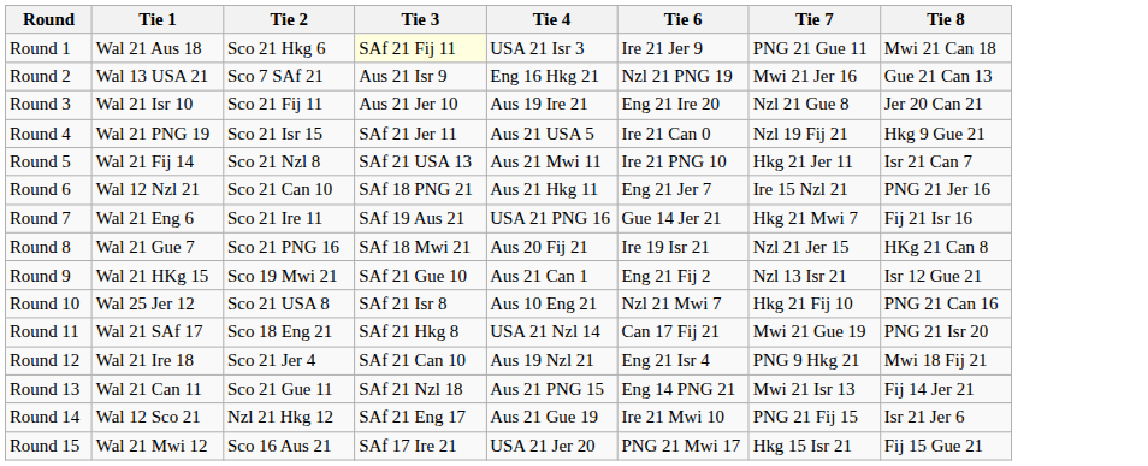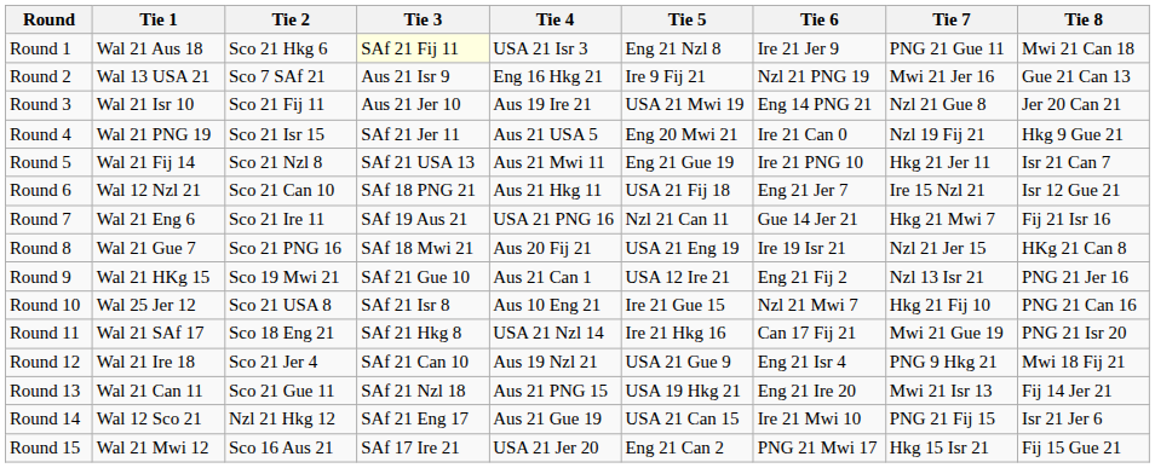 <table class="wikitable" style="font-size: 100%">
 <tr>
 <th width=70>Round</th>
 <th width=110>Tie 1</th>
 <th width=110>Tie 2</th>
 <th width=110>Tie 3</th>
 <th width=110>Tie 4</th>
+<th width=110>Tie 5</th>
 <th width=110>Tie 6</th>
 <th width=110>Tie 7</th>
 <th width=110>Tie 8</th>
 </tr>
 <tr>
 <td>Round 1</td>
 <td>Wal 21 Aus 18</td>
 <td>Sco 21 Hkg 6</td>
 <td style="background: lightyellow;">SAf 21 Fij 11</td>
 <td>USA 21 Isr 3</td>
+<td>Eng 21 Nzl 8</td>
 <td>Ire 21 Jer 9</td>
 <td>PNG 21 Gue 11</td>
 <td>Mwi 21 Can 18</td>
 </tr>
 <tr>
 <td>Round 2</td>
 <td>Wal 13 USA 21</td>
 <td>Sco 7 SAf 21</td>
 <td>Aus 21 Isr 9</td>
 <td>Eng 16 Hkg 21</td>
+<td>Ire 9 Fij 21</td>
 <td>Nzl 21 PNG 19</td>
 <td>Mwi 21 Jer 16</td>
 <td>Gue 21 Can 13</td>
 </tr>
 <tr>
 <td>Round 3</td>
 <td>Wal 21 Isr 10</td>
 <td>Sco 21 Fij 11</td>
 <td>Aus 21 Jer 10</td>
 <td>Aus 19 Ire 21</td>
-<td>Eng 21 Ire 20</td>
+<td>USA 21 Mwi 19</td>
+<td>Eng 14 PNG 21</td>
 <td>Nzl 21 Gue  8</td>
 <td>Jer 20 Can 21</td>
 </tr>
 <tr>
 <td>Round 4</td>
 <td>Wal 21 PNG 19</td>
 <td>Sco 21 Isr 15</td>
 <td>SAf  21 Jer 11</td>
 <td>Aus 21 USA 5</td>
+<td>Eng 20 Mwi 21</td>
 <td>Ire 21 Can 0</td>
 <td>Nzl 19 Fij 21</td>
 <td>Hkg 9 Gue 21</td>
 </tr>
 <tr>
 <td>Round 5</td>
 <td>Wal 21 Fij 14</td>
 <td>Sco 21 Nzl 8</td>
 <td>SAf 21 USA 13</td>
 <td>Aus 21 Mwi 11</td>
+<td>Eng 21 Gue 19</td>
 <td>Ire 21 PNG 10</td>
 <td>Hkg 21 Jer 11</td>
 <td>Isr 21 Can 7</td>
 </tr>
 <tr>
 <td>Round 6</td>
 <td>Wal 12 Nzl 21</td>
 <td>Sco 21 Can 10</td>
 <td>SAf 18 PNG 21</td>
 <td>Aus 21 Hkg 11</td>
+<td>USA 21 Fij 18</td>
 <td>Eng 21 Jer 7</td>
 <td>Ire 15 Nzl 21</td>
-<td>PNG 21 Jer 16</td>
+<td>Isr 12 Gue 21</td>
 </tr>
 <tr>
 <td>Round 7</td>
 <td>Wal 21 Eng 6</td>
 <td>Sco 21 Ire  11</td>
 <td>SAf 19 Aus 21</td>
 <td>USA 21 PNG 16</td>
+<td>Nzl 21 Can 11</td>
 <td>Gue 14 Jer 21</td>
 <td>Hkg 21 Mwi 7</td>
 <td>Fij 21 Isr 16</td>
 </tr>
 <tr>
 <td>Round 8</td>
 <td>Wal 21 Gue 7</td>
 <td>Sco 21 PNG 16</td>
 <td>SAf 18 Mwi 21</td>
 <td>Aus 20 Fij 21</td>
+<td>USA 21 Eng 19</td>
 <td>Ire 19 Isr 21</td>
 <td>Nzl 21 Jer 15</td>
 <td>HKg 21 Can 8</td>
 </tr>
 <tr>
 <td>Round 9</td>
 <td>Wal 21 HKg 15</td>
 <td>Sco 19 Mwi 21</td>
 <td>SAf 21 Gue 10</td>
 <td>Aus 21 Can 1</td>
+<td>USA 12 Ire 21</td>
 <td>Eng 21 Fij 2</td>
 <td>Nzl 13 Isr 21</td>
-<td>Isr 12 Gue 21</td>
+<td>PNG 21 Jer 16</td>
 </tr>
 <tr>
 <td>Round 10</td>
 <td>Wal 25 Jer 12</td>
 <td>Sco 21 USA 8</td>
 <td>SAf 21 Isr 8</td>
 <td>Aus 10 Eng 21</td>
+<td>Ire 21 Gue 15</td>
 <td>Nzl 21 Mwi 7</td>
 <td>Hkg 21 Fij 10</td>
 <td>PNG 21 Can 16</td>
 </tr>
 <tr>
 <td>Round 11</td>
 <td>Wal 21 SAf 17</td>
 <td>Sco 18 Eng 21</td>
 <td>SAf 21 Hkg 8</td>
 <td>USA 21 Nzl 14</td>
+<td>Ire 21 Hkg 16</td>
 <td>Can 17 Fij 21</td>
 <td>Mwi 21 Gue 19</td>
 <td>PNG 21 Isr 20</td>
 </tr>
 <tr>
 <td>Round 12</td>
 <td>Wal 21 Ire 18</td>
 <td>Sco 21 Jer 4</td>
 <td>SAf 21 Can 10</td>
 <td>Aus 19 Nzl 21</td>
+<td>USA 21 Gue 9</td>
 <td>Eng 21 Isr 4</td>
 <td>PNG 9 Hkg 21</td>
 <td>Mwi 18 Fij 21</td>
 </tr>
 <tr>
 <td>Round 13</td>
 <td>Wal 21 Can 11</td>
 <td>Sco 21 Gue 11</td>
 <td>SAf 21 Nzl 18</td>
 <td>Aus 21 PNG 15</td>
-<td>Eng 14 PNG 21</td>
+<td>USA 19 Hkg 21</td>
+<td>Eng 21 Ire 20</td>
 <td>Mwi 21 Isr 13</td>
 <td>Fij 14 Jer 21</td>
 </tr>
 <tr>
 <td>Round 14</td>
 <td>Wal 12 Sco 21</td>
 <td>Nzl 21 Hkg 12</td>
 <td>SAf 21 Eng 17</td>
 <td>Aus 21 Gue 19</td>
+<td>USA 21 Can 15</td>
 <td>Ire 21 Mwi 10</td>
 <td>PNG 21 Fij 15</td>
 <td>Isr 21 Jer 6</td>
 </tr>
 <tr>
 <td>Round 15</td>
 <td>Wal 21 Mwi 12</td>
 <td>Sco 16 Aus 21</td>
 <td>SAf 17 Ire 21</td>
 <td>USA 21 Jer 20</td>
+<td>Eng 21 Can 2</td>
 <td>PNG 21 Mwi 17</td>
 <td>Hkg 15 Isr 21</td>
 <td>Fij 15 Gue 21</td>
 </tr>
 </table>
